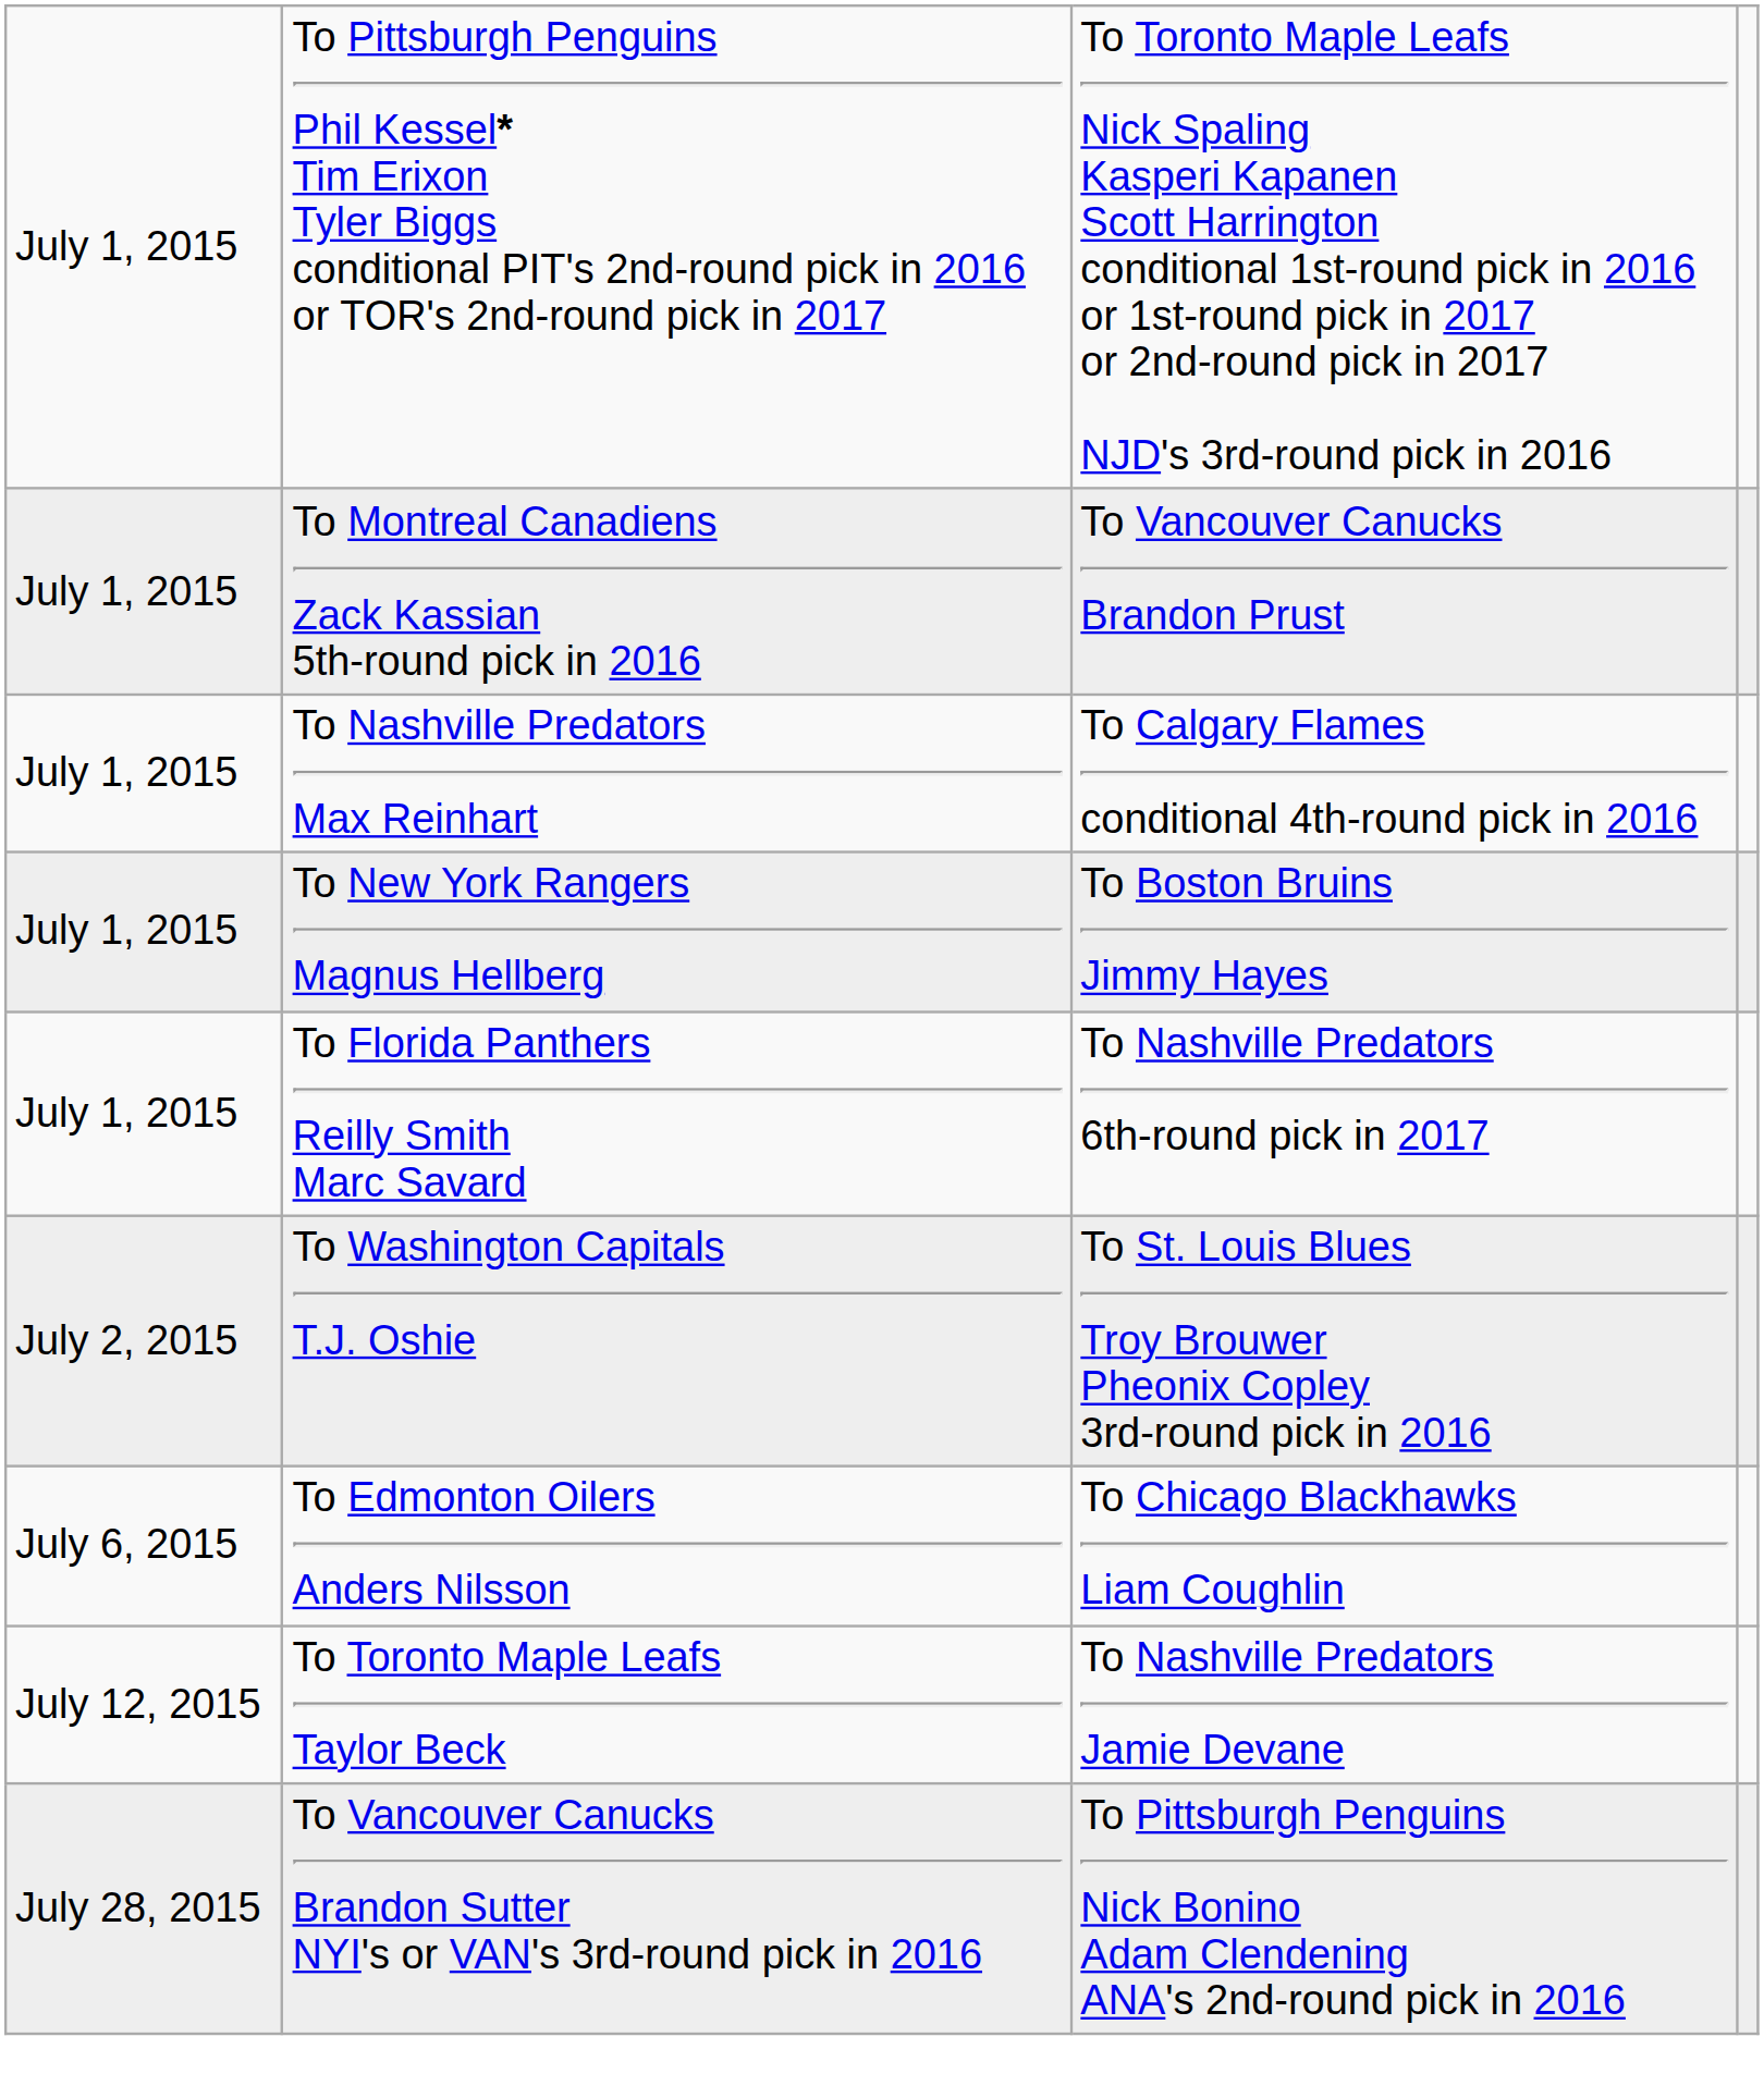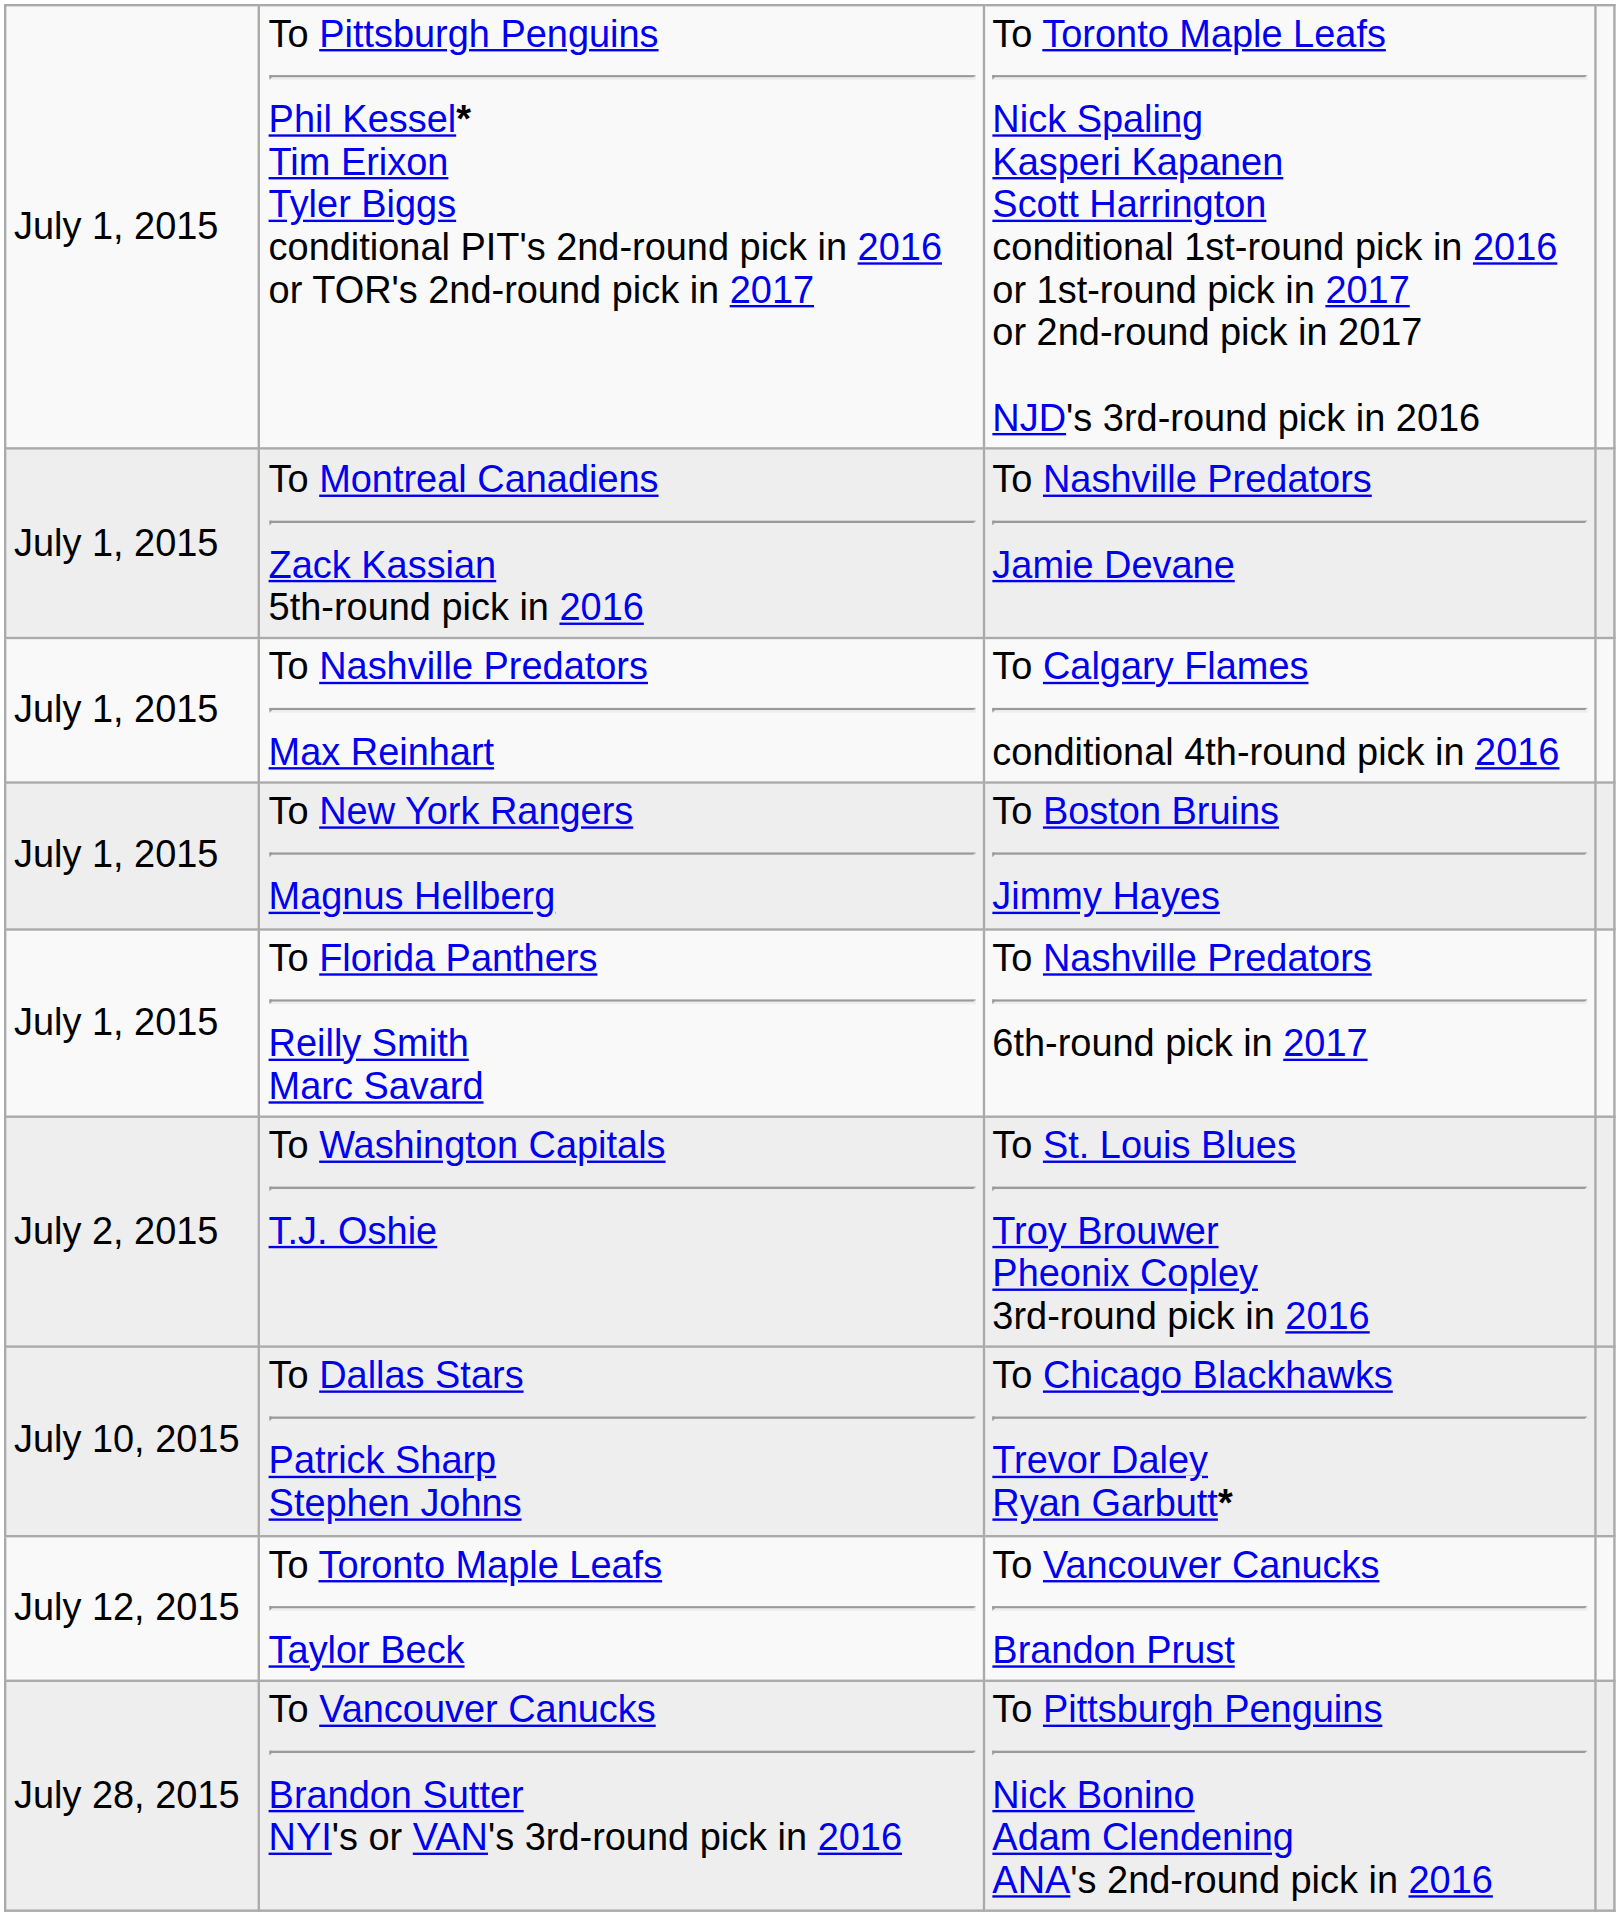 <table class="wikitable" style="border:1px solid #999999; width:680px;">
 <tr>
 <td>July 1, 2015</td>
 <td valign="top">To <a href='#'>Pittsburgh Penguins</a><hr> <a href='#'>Phil Kessel</a><span><strong>*</strong></span> <br> <a href='#'>Tim Erixon</a> <br> <a href='#'>Tyler Biggs</a> <br> conditional PIT's 2nd-round pick in <a href='#'>2016</a><br>or TOR's 2nd-round pick in <a href='#'>2017</a></td>
 <td valign="top">To <a href='#'>Toronto Maple Leafs</a><hr> <a href='#'>Nick Spaling</a> <br> <a href='#'>Kasperi Kapanen</a> <br> <a href='#'>Scott Harrington</a> <br> conditional 1st-round pick in <a href='#'>2016</a><br>or 1st-round pick in <a href='#'>2017</a> <br>or 2nd-round pick in 2017 <br><br><a href='#'>NJD</a>'s 3rd-round pick in 2016</td>
 <td></td>
 </tr>
 <tr bgcolor="eeeeee">
 <td>July 1, 2015</td>
 <td valign="top">To <a href='#'>Montreal Canadiens</a><hr> <a href='#'>Zack Kassian</a> <br> 5th-round pick in <a href='#'>2016</a></td>
-<td valign="top">To <a href='#'>Vancouver Canucks</a><hr> <a href='#'>Brandon Prust</a></td>
+<td valign="top">To <a href='#'>Nashville Predators</a><hr> <a href='#'>Jamie Devane</a></td>
 <td></td>
 </tr>
 <tr>
 <td>July 1, 2015</td>
 <td valign="top">To <a href='#'>Nashville Predators</a><hr> <a href='#'>Max Reinhart</a></td>
 <td valign="top">To <a href='#'>Calgary Flames</a><hr> conditional 4th-round pick in <a href='#'>2016</a></td>
 <td></td>
 </tr>
 <tr bgcolor="eeeeee">
 <td>July 1, 2015</td>
 <td valign="top">To <a href='#'>New York Rangers</a><hr> <a href='#'>Magnus Hellberg</a></td>
 <td valign="top">To <a href='#'>Boston Bruins</a><hr> <a href='#'>Jimmy Hayes</a></td>
 <td></td>
 </tr>
 <tr>
 <td>July 1, 2015</td>
 <td valign="top">To <a href='#'>Florida Panthers</a><hr> <a href='#'>Reilly Smith</a> <br> <a href='#'>Marc Savard</a></td>
 <td valign="top">To <a href='#'>Nashville Predators</a><hr> 6th-round pick in <a href='#'>2017</a></td>
 <td></td>
 </tr>
 <tr bgcolor="eeeeee">
 <td>July 2, 2015</td>
 <td valign="top">To <a href='#'>Washington Capitals</a><hr> <a href='#'>T.J. Oshie</a></td>
 <td valign="top">To <a href='#'>St. Louis Blues</a><hr> <a href='#'>Troy Brouwer</a> <br> <a href='#'>Pheonix Copley</a> <br> 3rd-round pick in <a href='#'>2016</a></td>
 <td></td>
 </tr>
-<tr>
-<td>July 6, 2015</td>
-<td valign="top">To <a href='#'>Edmonton Oilers</a><hr> <a href='#'>Anders Nilsson</a></td>
-<td valign="top">To <a href='#'>Chicago Blackhawks</a><hr> <a href='#'>Liam Coughlin</a></td>
+<tr bgcolor="eeeeee">
+<td>July 10, 2015</td>
+<td valign="top">To <a href='#'>Dallas Stars</a><hr> <a href='#'>Patrick Sharp</a> <br> <a href='#'>Stephen Johns</a></td>
+<td valign="top">To <a href='#'>Chicago Blackhawks</a><hr> <a href='#'>Trevor Daley</a> <br> <a href='#'>Ryan Garbutt</a><span><strong>*</strong></span></td>
 <td></td>
 </tr>
 <tr>
 <td>July 12, 2015</td>
 <td valign="top">To <a href='#'>Toronto Maple Leafs</a><hr> <a href='#'>Taylor Beck</a></td>
-<td valign="top">To <a href='#'>Nashville Predators</a><hr> <a href='#'>Jamie Devane</a></td>
+<td valign="top">To <a href='#'>Vancouver Canucks</a><hr> <a href='#'>Brandon Prust</a></td>
 <td></td>
 </tr>
 <tr bgcolor="eeeeee">
 <td>July 28, 2015</td>
 <td valign="top">To <a href='#'>Vancouver Canucks</a><hr> <a href='#'>Brandon Sutter</a> <br> <a href='#'>NYI</a>'s or <a href='#'>VAN</a>'s 3rd-round pick in <a href='#'>2016</a></td>
 <td valign="top">To <a href='#'>Pittsburgh Penguins</a><hr> <a href='#'>Nick Bonino</a> <br> <a href='#'>Adam Clendening</a> <br> <a href='#'>ANA</a>'s 2nd-round pick in <a href='#'>2016</a></td>
 <td></td>
 </tr>
 </table>
